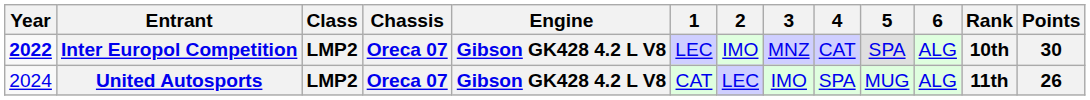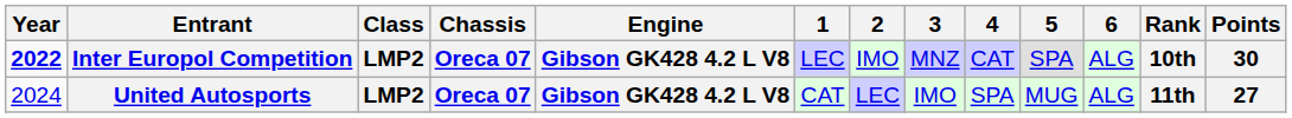 <table class="wikitable" style="text-align:center; font-size:85%">
 <tr>
 <th>Year</th>
 <th>Entrant</th>
 <th>Class</th>
 <th>Chassis</th>
 <th>Engine</th>
 <th>1</th>
 <th>2</th>
 <th>3</th>
 <th>4</th>
 <th>5</th>
 <th>6</th>
 <th>Rank</th>
 <th>Points</th>
 </tr>
 <tr>
 <td><strong><a href='#'>2022</a></strong></td>
 <th nowrap><a href='#'>Inter Europol Competition</a></th>
 <th>LMP2</th>
 <th nowrap><a href='#'>Oreca 07</a></th>
 <th nowrap><a href='#'>Gibson</a> GK428 4.2 L V8</th>
 <td style="background:#CFCFFF;"><a href='#'>LEC</a><br></td>
 <td style="background:#DFFFDF;"><a href='#'>IMO</a><br></td>
 <td style="background:#CFCFFF;"><a href='#'>MNZ</a><br></td>
 <td style="background:#CFCFFF;"><a href='#'>CAT</a><br></td>
 <td style="background:#DFDFDF;"><a href='#'>SPA</a><br></td>
 <td style="background:#DFFFDF;"><a href='#'>ALG</a><br></td>
 <th>10th</th>
 <th>30</th>
 </tr>
 <tr>
 <td><a href='#'>2024</a></td>
 <th nowrap><a href='#'>United Autosports</a></th>
 <th>LMP2</th>
 <th nowrap><a href='#'>Oreca 07</a></th>
 <th nowrap><a href='#'>Gibson</a> GK428 4.2 L V8</th>
 <td style="background:#DFFFDF;"><a href='#'>CAT</a><br></td>
 <td style="background:#CFCFFF;"><a href='#'>LEC</a><br></td>
 <td style="background:#DFFFDF;"><a href='#'>IMO</a><br></td>
 <td style="background:#DFFFDF;"><a href='#'>SPA</a><br></td>
 <td style="background:#DFFFDF;"><a href='#'>MUG</a><br></td>
 <td style="background:#DFFFDF;"><a href='#'>ALG</a><br></td>
 <th>11th</th>
-<th>26</th>
+<th>27</th>
 </tr>
 </table>
